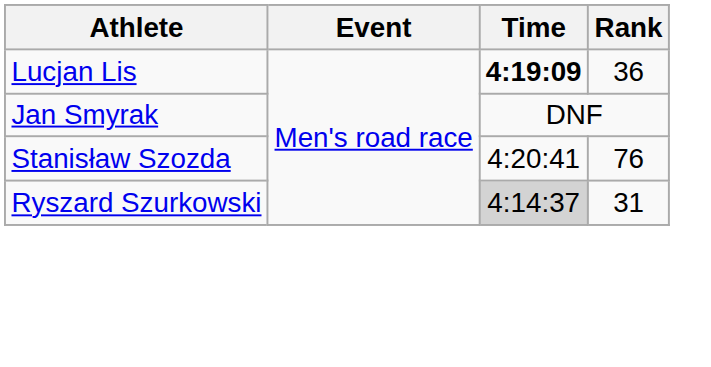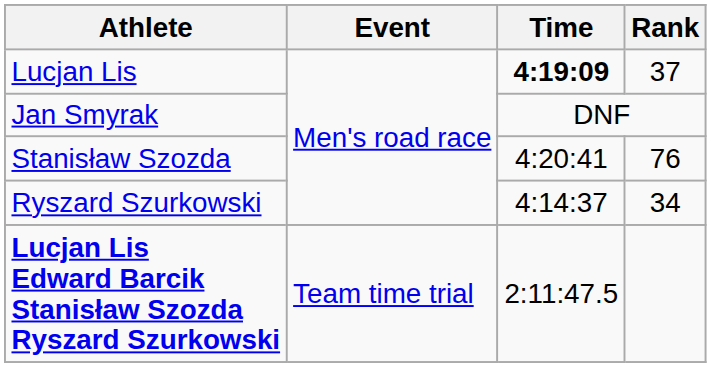 <table class=wikitable style="font-size:90%">
 <tr>
 <th>Athlete</th>
 <th>Event</th>
 <th>Time</th>
 <th>Rank</th>
 </tr>
 <tr align=center>
 <td align=left><a href='#'>Lucjan Lis</a></td>
 <td style="text-align:left;" rowspan="4"><a href='#'>Men's road race</a></td>
 <td><strong>4:19:09</strong></td>
-<td>36</td>
+<td>37</td>
 </tr>
 <tr align=center>
 <td align=left><a href='#'>Jan Smyrak</a></td>
 <td colspan=2>DNF</td>
 </tr>
 <tr align=center>
 <td style="text-align:left;"><a href='#'>Stanisław Szozda</a></td>
 <td>4:20:41</td>
 <td>76</td>
 </tr>
 <tr align=center>
 <td style="text-align:left;"><a href='#'>Ryszard Szurkowski</a></td>
-<td style="background: lightgrey;">4:14:37</td>
-<td>31</td>
+<td>4:14:37</td>
+<td>34</td>
+</tr>
+<tr align=center>
+<td align=left><strong><a href='#'>Lucjan Lis</a><br><a href='#'>Edward Barcik</a><br><a href='#'>Stanisław Szozda</a><br><a href='#'>Ryszard Szurkowski</a></strong></td>
+<td align=left><a href='#'>Team time trial</a></td>
+<td>2:11:47.5</td>
+<td></td>
 </tr>
 </table>
